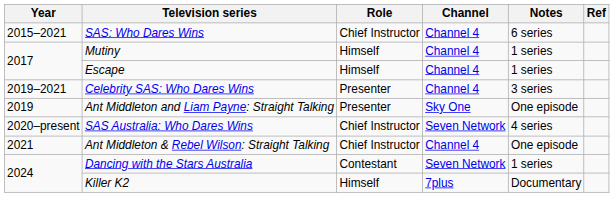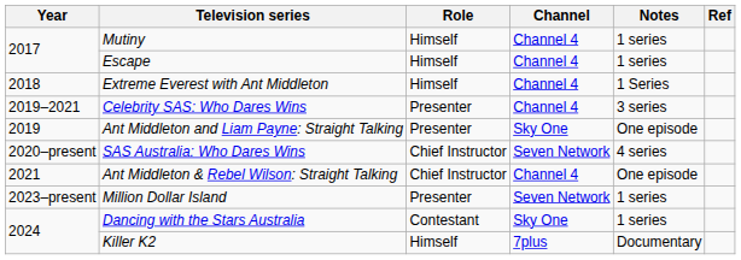 <table class="wikitable">
 <tr>
 <th>Year</th>
 <th>Television series</th>
 <th>Role</th>
 <th>Channel</th>
 <th>Notes</th>
 <th>Ref</th>
-</tr>
-<tr>
-<td>2015–2021</td>
-<td><em><a href='#'>SAS: Who Dares Wins</a></em></td>
-<td>Chief Instructor</td>
-<td><a href='#'>Channel 4</a></td>
-<td>6 series</td>
-<td></td>
 </tr>
 <tr>
 <td rowspan=2>2017</td>
 <td><em>Mutiny</em></td>
 <td>Himself</td>
 <td><a href='#'>Channel 4</a></td>
 <td>1 series</td>
 <td></td>
 </tr>
 <tr>
 <td><em>Escape</em></td>
 <td>Himself</td>
 <td><a href='#'>Channel 4</a></td>
 <td>1 series</td>
+<td></td>
+</tr>
+<tr>
+<td>2018</td>
+<td><em>Extreme Everest with Ant Middleton</em></td>
+<td>Himself</td>
+<td><a href='#'>Channel 4</a></td>
+<td>1 Series</td>
 <td></td>
 </tr>
 <tr>
 <td>2019–2021</td>
 <td><em><a href='#'>Celebrity SAS: Who Dares Wins</a></em></td>
 <td>Presenter</td>
 <td><a href='#'>Channel 4</a></td>
 <td>3 series</td>
 <td></td>
 </tr>
 <tr>
 <td>2019</td>
 <td><em>Ant Middleton and <a href='#'>Liam Payne</a>: Straight Talking</em></td>
 <td>Presenter</td>
 <td><a href='#'>Sky One</a></td>
 <td>One episode</td>
 <td></td>
 </tr>
 <tr>
 <td>2020–present</td>
 <td><em><a href='#'>SAS Australia: Who Dares Wins</a></em></td>
 <td>Chief Instructor</td>
 <td><a href='#'>Seven Network</a></td>
 <td>4 series</td>
 <td></td>
 </tr>
 <tr>
 <td>2021</td>
 <td><em>Ant Middleton & <a href='#'>Rebel Wilson</a>: Straight Talking</em></td>
 <td>Chief Instructor</td>
 <td><a href='#'>Channel 4</a></td>
 <td>One episode</td>
 <td></td>
 </tr>
 <tr>
+<td>2023–present</td>
+<td><em>Million Dollar Island</em></td>
+<td>Presenter</td>
+<td><a href='#'>Seven Network</a></td>
+<td>1 series</td>
+<td></td>
+</tr>
+<tr>
 <td rowspan=2>2024</td>
 <td><em><a href='#'>Dancing with the Stars Australia</a></em></td>
 <td>Contestant</td>
-<td><a href='#'>Seven Network</a></td>
+<td><a href='#'>Sky One</a></td>
 <td>1 series</td>
 <td></td>
 </tr>
 <tr>
 <td><em>Killer K2</em></td>
 <td>Himself</td>
 <td><a href='#'>7plus</a></td>
 <td>Documentary</td>
 <td></td>
 </tr>
 </table>
